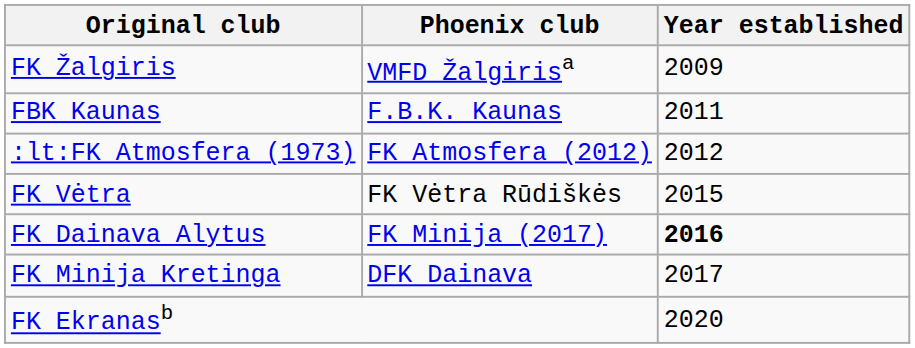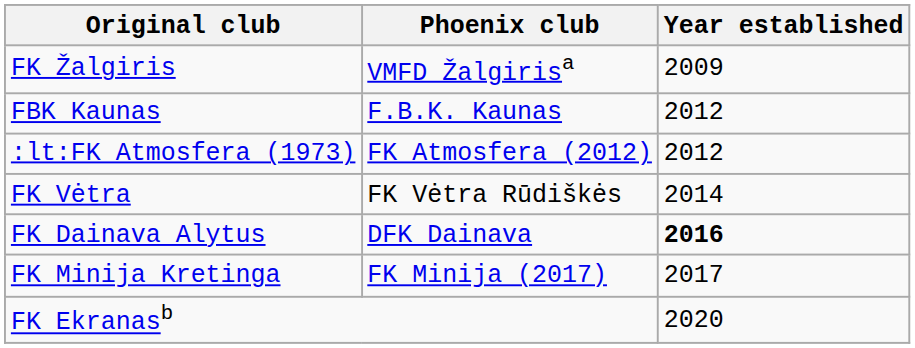 <table class="wikitable">
 <tr>
 <th>Original club</th>
 <th>Phoenix club</th>
 <th>Year established</th>
 </tr>
 <tr>
 <td><a href='#'>FK Žalgiris</a></td>
 <td><a href='#'>VMFD Žalgiris</a><sup>a</sup></td>
 <td>2009</td>
 </tr>
 <tr>
 <td><a href='#'>FBK Kaunas</a></td>
 <td><a href='#'>F.B.K. Kaunas</a></td>
-<td>2011</td>
+<td>2012</td>
 </tr>
 <tr>
 <td><a href='#'>:lt:FK Atmosfera (1973)</a></td>
 <td><a href='#'>FK Atmosfera (2012)</a></td>
 <td>2012</td>
 </tr>
 <tr>
 <td><a href='#'>FK Vėtra</a></td>
 <td>FK Vėtra Rūdiškės</td>
-<td>2015</td>
+<td>2014</td>
 </tr>
 <tr>
 <td><a href='#'>FK Dainava Alytus</a></td>
-<td><a href='#'>FK Minija (2017)</a></td>
+<td><a href='#'>DFK Dainava</a></td>
 <td><strong>2016</strong></td>
 </tr>
 <tr>
 <td><a href='#'>FK Minija Kretinga</a></td>
-<td><a href='#'>DFK Dainava</a></td>
+<td><a href='#'>FK Minija (2017)</a></td>
 <td>2017</td>
 </tr>
 <tr>
 <td colspan=2><a href='#'>FK Ekranas</a><sup>b</sup></td>
 <td>2020</td>
 </tr>
 </table>
